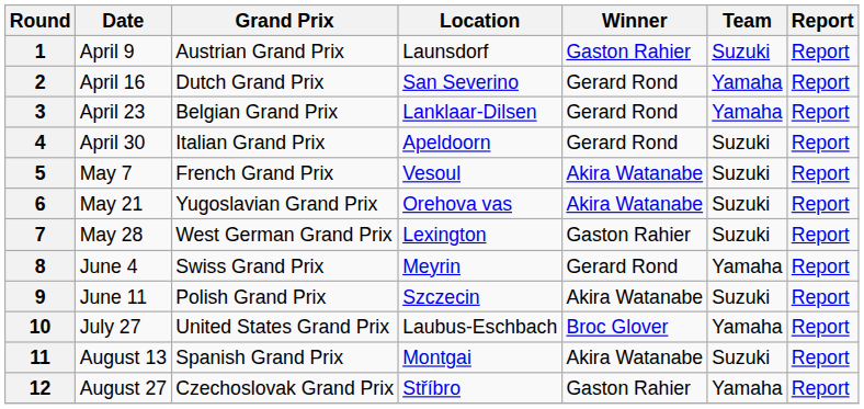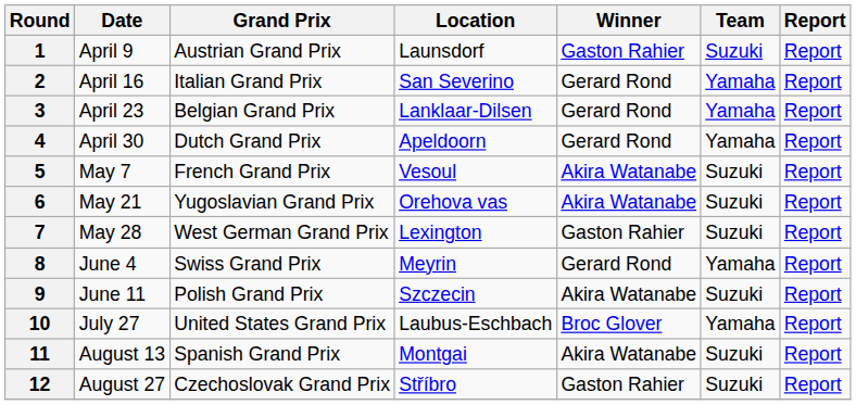 <table class="wikitable" style="font-size: 95%;">
 <tr>
 <th align=center>Round</th>
 <th align=center>Date</th>
 <th align=center>Grand Prix</th>
 <th align=center>Location</th>
 <th align=center>Winner</th>
 <th align=center>Team</th>
 <th align=center>Report</th>
 </tr>
 <tr>
 <th>1</th>
 <td>April 9</td>
 <td> Austrian Grand Prix</td>
 <td>Launsdorf</td>
 <td> <a href='#'>Gaston Rahier</a></td>
 <td><a href='#'>Suzuki</a></td>
 <td><a href='#'>Report</a></td>
 </tr>
 <tr>
 <th>2</th>
 <td>April 16</td>
-<td> Dutch Grand Prix</td>
+<td> Italian Grand Prix</td>
 <td><a href='#'>San Severino</a></td>
 <td> Gerard Rond</td>
 <td><a href='#'>Yamaha</a></td>
 <td><a href='#'>Report</a></td>
 </tr>
 <tr>
 <th>3</th>
 <td>April 23</td>
 <td> Belgian Grand Prix</td>
 <td><a href='#'>Lanklaar-Dilsen</a></td>
 <td> Gerard Rond</td>
 <td><a href='#'>Yamaha</a></td>
 <td><a href='#'>Report</a></td>
 </tr>
 <tr>
 <th>4</th>
 <td>April 30</td>
-<td> Italian Grand Prix</td>
+<td> Dutch Grand Prix</td>
 <td><a href='#'>Apeldoorn</a></td>
 <td> Gerard Rond</td>
-<td>Suzuki</td>
+<td>Yamaha</td>
 <td><a href='#'>Report</a></td>
 </tr>
 <tr>
 <th>5</th>
 <td>May 7</td>
 <td> French Grand Prix</td>
 <td><a href='#'>Vesoul</a></td>
 <td> <a href='#'>Akira Watanabe</a></td>
 <td>Suzuki</td>
 <td><a href='#'>Report</a></td>
 </tr>
 <tr>
 <th>6</th>
 <td>May 21</td>
 <td> Yugoslavian Grand Prix</td>
 <td><a href='#'>Orehova vas</a></td>
 <td> <a href='#'>Akira Watanabe</a></td>
 <td>Suzuki</td>
 <td><a href='#'>Report</a></td>
 </tr>
 <tr>
 <th>7</th>
 <td>May 28</td>
 <td> West German Grand Prix</td>
 <td><a href='#'>Lexington</a></td>
 <td> Gaston Rahier</td>
 <td>Suzuki</td>
 <td><a href='#'>Report</a></td>
 </tr>
 <tr>
 <th>8</th>
 <td>June 4</td>
 <td> Swiss Grand Prix</td>
 <td><a href='#'>Meyrin</a></td>
 <td> Gerard Rond</td>
 <td>Yamaha</td>
 <td><a href='#'>Report</a></td>
 </tr>
 <tr>
 <th>9</th>
 <td>June 11</td>
 <td> Polish Grand Prix</td>
 <td><a href='#'>Szczecin</a></td>
 <td> Akira Watanabe</td>
 <td>Suzuki</td>
 <td><a href='#'>Report</a></td>
 </tr>
 <tr>
 <th>10</th>
 <td>July 27</td>
 <td> United States Grand Prix</td>
 <td>Laubus-Eschbach</td>
 <td> <a href='#'>Broc Glover</a></td>
 <td>Yamaha</td>
 <td><a href='#'>Report</a></td>
 </tr>
 <tr>
 <th>11</th>
 <td>August 13</td>
 <td> Spanish Grand Prix</td>
 <td><a href='#'>Montgai</a></td>
 <td> Akira Watanabe</td>
 <td>Suzuki</td>
 <td><a href='#'>Report</a></td>
 </tr>
 <tr>
 <th>12</th>
 <td>August 27</td>
 <td> Czechoslovak Grand Prix</td>
 <td><a href='#'>Stříbro</a></td>
 <td> Gaston Rahier</td>
-<td>Yamaha</td>
+<td>Suzuki</td>
 <td><a href='#'>Report</a></td>
 </tr>
 <tr>
 </tr>
 </table>
